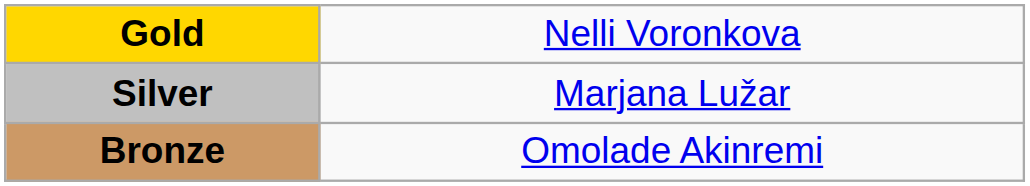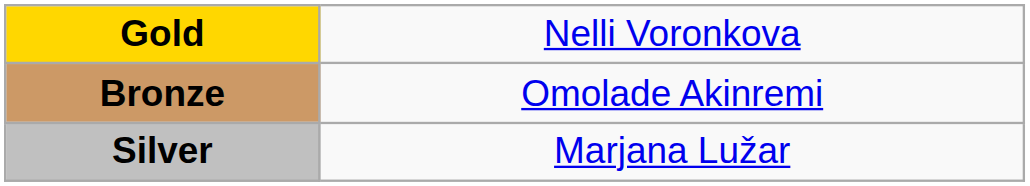 <table class="wikitable" style="text-align:center; " width="35%">
 <tr>
 <td bgcolor="gold"><strong>Gold</strong></td>
 <td><a href='#'>Nelli Voronkova</a><br>  <small><em></em></small></td>
 </tr>
 <tr>
+<td bgcolor="CC9966"><strong>Bronze</strong></td>
+<td><a href='#'>Omolade Akinremi</a><br>  <small><em></em></small></td>
+</tr>
+<tr>
 <td bgcolor="silver"><strong>Silver</strong></td>
 <td><a href='#'>Marjana Lužar</a><br>  <small><em></em></small></td>
 </tr>
-<tr>
-<td bgcolor="CC9966"><strong>Bronze</strong></td>
-<td><a href='#'>Omolade Akinremi</a><br>  <small><em></em></small></td>
-</tr>
 </table>
